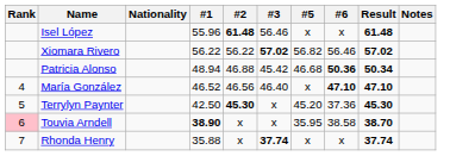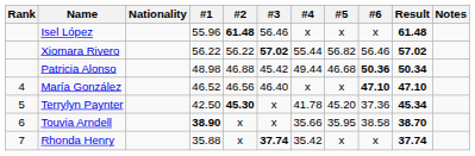 <table class="wikitable sortable" style="text-align:center;font-size:95%">
 <tr>
 <th>Rank</th>
 <th>Name</th>
 <th>Nationality</th>
 <th>#1</th>
 <th>#2</th>
 <th>#3</th>
+<th>#4</th>
 <th>#5</th>
 <th>#6</th>
 <th>Result</th>
 <th>Notes</th>
 </tr>
 <tr>
 <td></td>
 <td align=left><a href='#'>Isel López</a></td>
 <td align=left></td>
 <td>55.96</td>
 <td><strong>61.48</strong></td>
 <td>56.46</td>
 <td>x</td>
 <td>x</td>
+<td>x</td>
 <td><strong>61.48</strong></td>
 <td></td>
 </tr>
 <tr>
 <td></td>
 <td align=left><a href='#'>Xiomara Rivero</a></td>
 <td align=left></td>
 <td>56.22</td>
 <td>56.22</td>
 <td><strong>57.02</strong></td>
+<td>55.44</td>
 <td>56.82</td>
 <td>56.46</td>
 <td><strong>57.02</strong></td>
 <td></td>
 </tr>
 <tr>
 <td></td>
 <td align=left><a href='#'>Patricia Alonso</a></td>
 <td align=left></td>
-<td>48.94</td>
+<td>48.98</td>
 <td>46.88</td>
 <td>45.42</td>
+<td>49.44</td>
 <td>46.68</td>
 <td><strong>50.36</strong></td>
 <td><strong>50.34</strong></td>
 <td></td>
 </tr>
 <tr>
 <td>4</td>
 <td align=left><a href='#'>María González</a></td>
 <td align=left></td>
 <td>46.52</td>
 <td>46.56</td>
 <td>46.40</td>
 <td>x</td>
+<td>x</td>
 <td><strong>47.10</strong></td>
 <td><strong>47.10</strong></td>
 <td></td>
 </tr>
 <tr>
 <td>5</td>
 <td align=left><a href='#'>Terrylyn Paynter</a></td>
 <td align=left></td>
 <td>42.50</td>
 <td><strong>45.30</strong></td>
 <td>x</td>
+<td>41.78</td>
 <td>45.20</td>
 <td>37.36</td>
-<td><strong>45.30</strong></td>
+<td><strong>45.34</strong></td>
 <td></td>
 </tr>
 <tr>
-<td style="background: pink;">6</td>
+<td>6</td>
 <td align=left><a href='#'>Touvia Arndell</a></td>
 <td align=left></td>
 <td><strong>38.90</strong></td>
 <td>x</td>
 <td>x</td>
+<td>35.66</td>
 <td>35.95</td>
 <td>38.58</td>
 <td><strong>38.70</strong></td>
 <td></td>
 </tr>
 <tr>
 <td>7</td>
 <td align=left><a href='#'>Rhonda Henry</a></td>
 <td align=left></td>
 <td>35.88</td>
 <td>x</td>
 <td><strong>37.74</strong></td>
+<td>35.42</td>
 <td>x</td>
 <td>x</td>
 <td><strong>37.74</strong></td>
 <td></td>
 </tr>
 </table>
